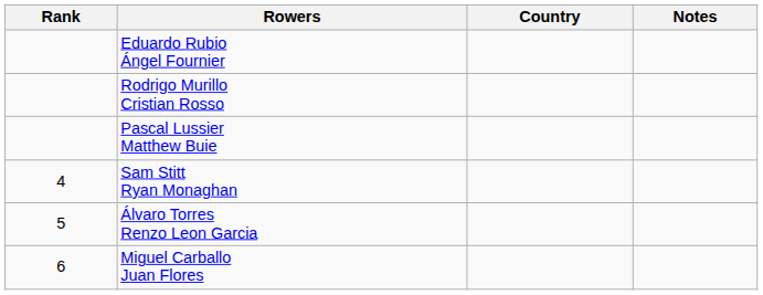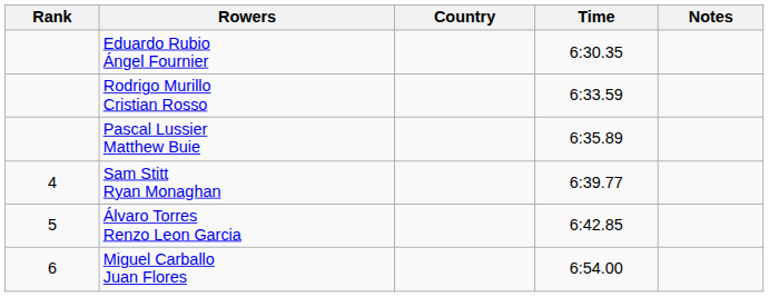 <table class="wikitable" width=60% style="text-align:center">
 <tr>
 <th>Rank</th>
 <th>Rowers</th>
 <th>Country</th>
+<th>Time</th>
 <th>Notes</th>
 </tr>
 <tr>
 <td></td>
 <td align=left><a href='#'>Eduardo Rubio</a><br><a href='#'>Ángel Fournier</a></td>
 <td align=left></td>
+<td>6:30.35</td>
 <td></td>
 </tr>
 <tr>
 <td></td>
 <td align=left><a href='#'>Rodrigo Murillo</a><br><a href='#'>Cristian Rosso</a></td>
 <td align=left></td>
+<td>6:33.59</td>
 <td></td>
 </tr>
 <tr>
 <td></td>
 <td align=left><a href='#'>Pascal Lussier</a><br><a href='#'>Matthew Buie</a></td>
 <td align=left></td>
+<td>6:35.89</td>
 <td></td>
 </tr>
 <tr>
 <td>4</td>
 <td align=left><a href='#'>Sam Stitt</a><br><a href='#'>Ryan Monaghan</a></td>
 <td align=left></td>
+<td>6:39.77</td>
 <td></td>
 </tr>
 <tr>
 <td>5</td>
 <td align=left><a href='#'>Álvaro Torres</a><br><a href='#'>Renzo Leon Garcia</a></td>
 <td align=left></td>
+<td>6:42.85</td>
 <td></td>
 </tr>
 <tr>
 <td>6</td>
 <td align=left><a href='#'>Miguel Carballo</a><br><a href='#'>Juan Flores</a></td>
 <td align=left></td>
+<td>6:54.00</td>
 <td></td>
 </tr>
 </table>
